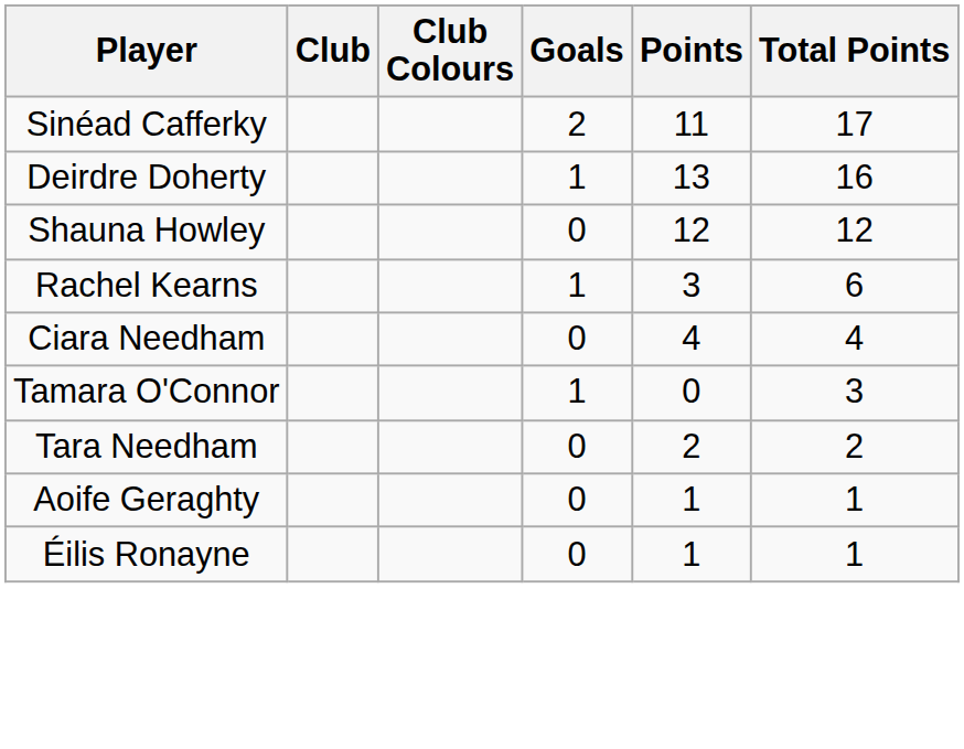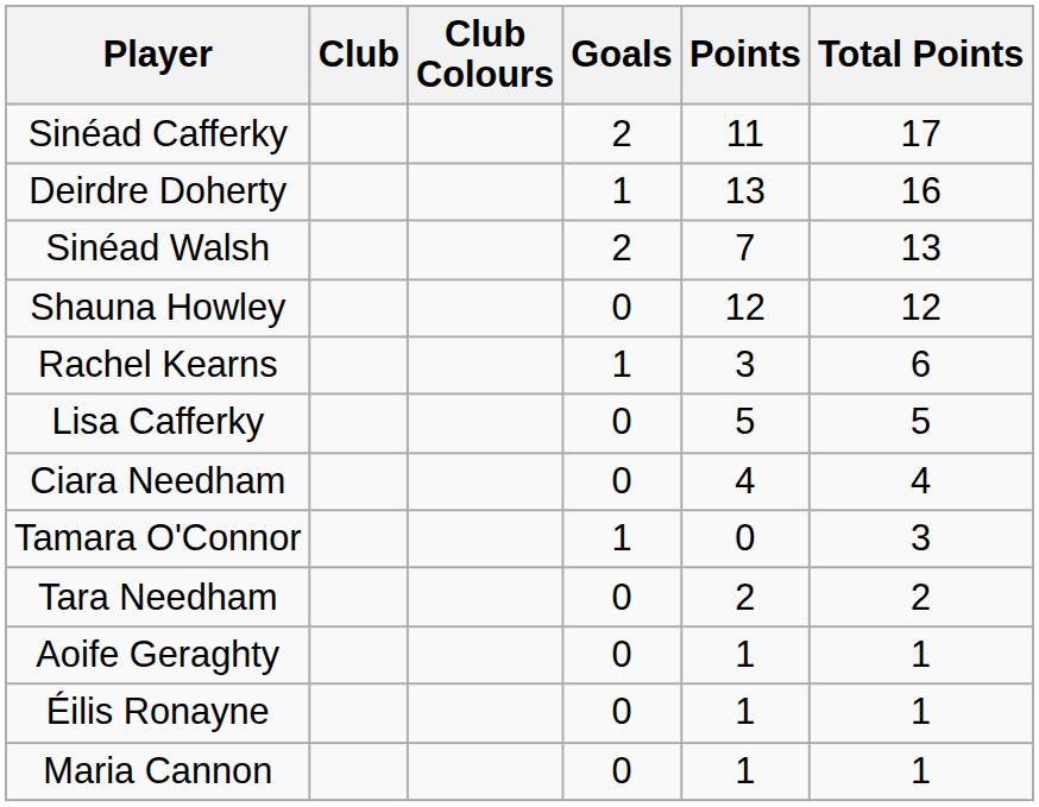 <table class="wikitable mw-collapsible autocollapse sortable" style="font-size:16px; text-align:center">
 <tr>
 <th>Player</th>
 <th>Club</th>
 <th>Club<br>Colours</th>
 <th>Goals</th>
 <th>Points</th>
 <th>Total Points</th>
 </tr>
 <tr>
 <td>Sinéad Cafferky</td>
 <td></td>
 <td></td>
 <td>2</td>
 <td>11</td>
 <td>17</td>
 </tr>
 <tr>
 <td>Deirdre Doherty</td>
 <td></td>
 <td></td>
 <td>1</td>
 <td>13</td>
 <td>16</td>
 </tr>
 <tr>
+<td>Sinéad Walsh</td>
+<td></td>
+<td></td>
+<td>2</td>
+<td>7</td>
+<td>13</td>
+</tr>
+<tr>
 <td>Shauna Howley</td>
 <td></td>
 <td></td>
 <td>0</td>
 <td>12</td>
 <td>12</td>
 </tr>
 <tr>
 <td>Rachel Kearns</td>
 <td></td>
 <td></td>
 <td>1</td>
 <td>3</td>
 <td>6</td>
+</tr>
+<tr>
+<td>Lisa Cafferky</td>
+<td></td>
+<td></td>
+<td>0</td>
+<td>5</td>
+<td>5</td>
 </tr>
 <tr>
 <td>Ciara Needham</td>
 <td></td>
 <td></td>
 <td>0</td>
 <td>4</td>
 <td>4</td>
 </tr>
 <tr>
 <td>Tamara O'Connor</td>
 <td></td>
 <td></td>
 <td>1</td>
 <td>0</td>
 <td>3</td>
 </tr>
 <tr>
 <td>Tara Needham</td>
 <td></td>
 <td></td>
 <td>0</td>
 <td>2</td>
 <td>2</td>
 </tr>
 <tr>
 <td>Aoife Geraghty</td>
 <td></td>
 <td></td>
 <td>0</td>
 <td>1</td>
 <td>1</td>
 </tr>
 <tr>
 <td>Éilis Ronayne</td>
 <td></td>
 <td></td>
 <td>0</td>
 <td>1</td>
 <td>1</td>
 </tr>
+<tr>
+<td>Maria Cannon</td>
+<td></td>
+<td></td>
+<td>0</td>
+<td>1</td>
+<td>1</td>
+</tr>
 </table>
